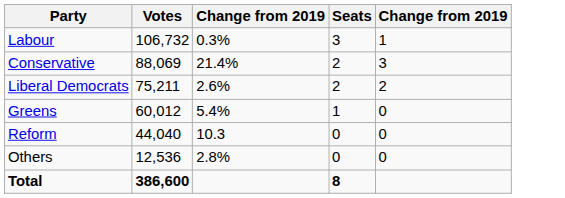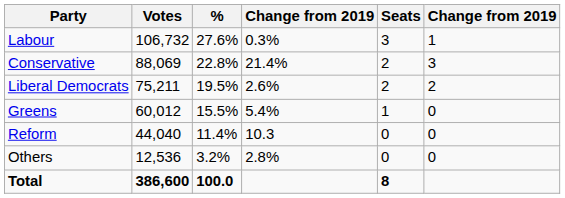 <table class="wikitable">
 <tr>
 <th>Party</th>
 <th>Votes</th>
+<th>%</th>
 <th>Change from 2019</th>
 <th>Seats</th>
 <th>Change from 2019</th>
 </tr>
 <tr>
 <td><a href='#'>Labour</a></td>
 <td>106,732</td>
+<td>27.6%</td>
 <td>0.3%</td>
 <td>3</td>
 <td>1</td>
 </tr>
 <tr>
 <td><a href='#'>Conservative</a></td>
 <td>88,069</td>
+<td>22.8%</td>
 <td>21.4%</td>
 <td>2</td>
 <td>3</td>
 </tr>
 <tr>
 <td><a href='#'>Liberal Democrats</a></td>
 <td>75,211</td>
+<td>19.5%</td>
 <td>2.6%</td>
 <td>2</td>
 <td>2</td>
 </tr>
 <tr>
 <td><a href='#'>Greens</a></td>
 <td>60,012</td>
+<td>15.5%</td>
 <td>5.4%</td>
 <td>1</td>
 <td>0</td>
 </tr>
 <tr>
 <td><a href='#'>Reform</a></td>
 <td>44,040</td>
+<td>11.4%</td>
 <td>10.3</td>
 <td>0</td>
 <td>0</td>
 </tr>
 <tr>
 <td>Others</td>
 <td>12,536</td>
+<td>3.2%</td>
 <td>2.8%</td>
 <td>0</td>
 <td>0</td>
 </tr>
 <tr>
 <td><strong>Total</strong></td>
 <td><strong>386,600</strong></td>
+<td><strong>100.0</strong></td>
 <td></td>
 <td><strong>8</strong></td>
 <td></td>
 </tr>
 </table>
